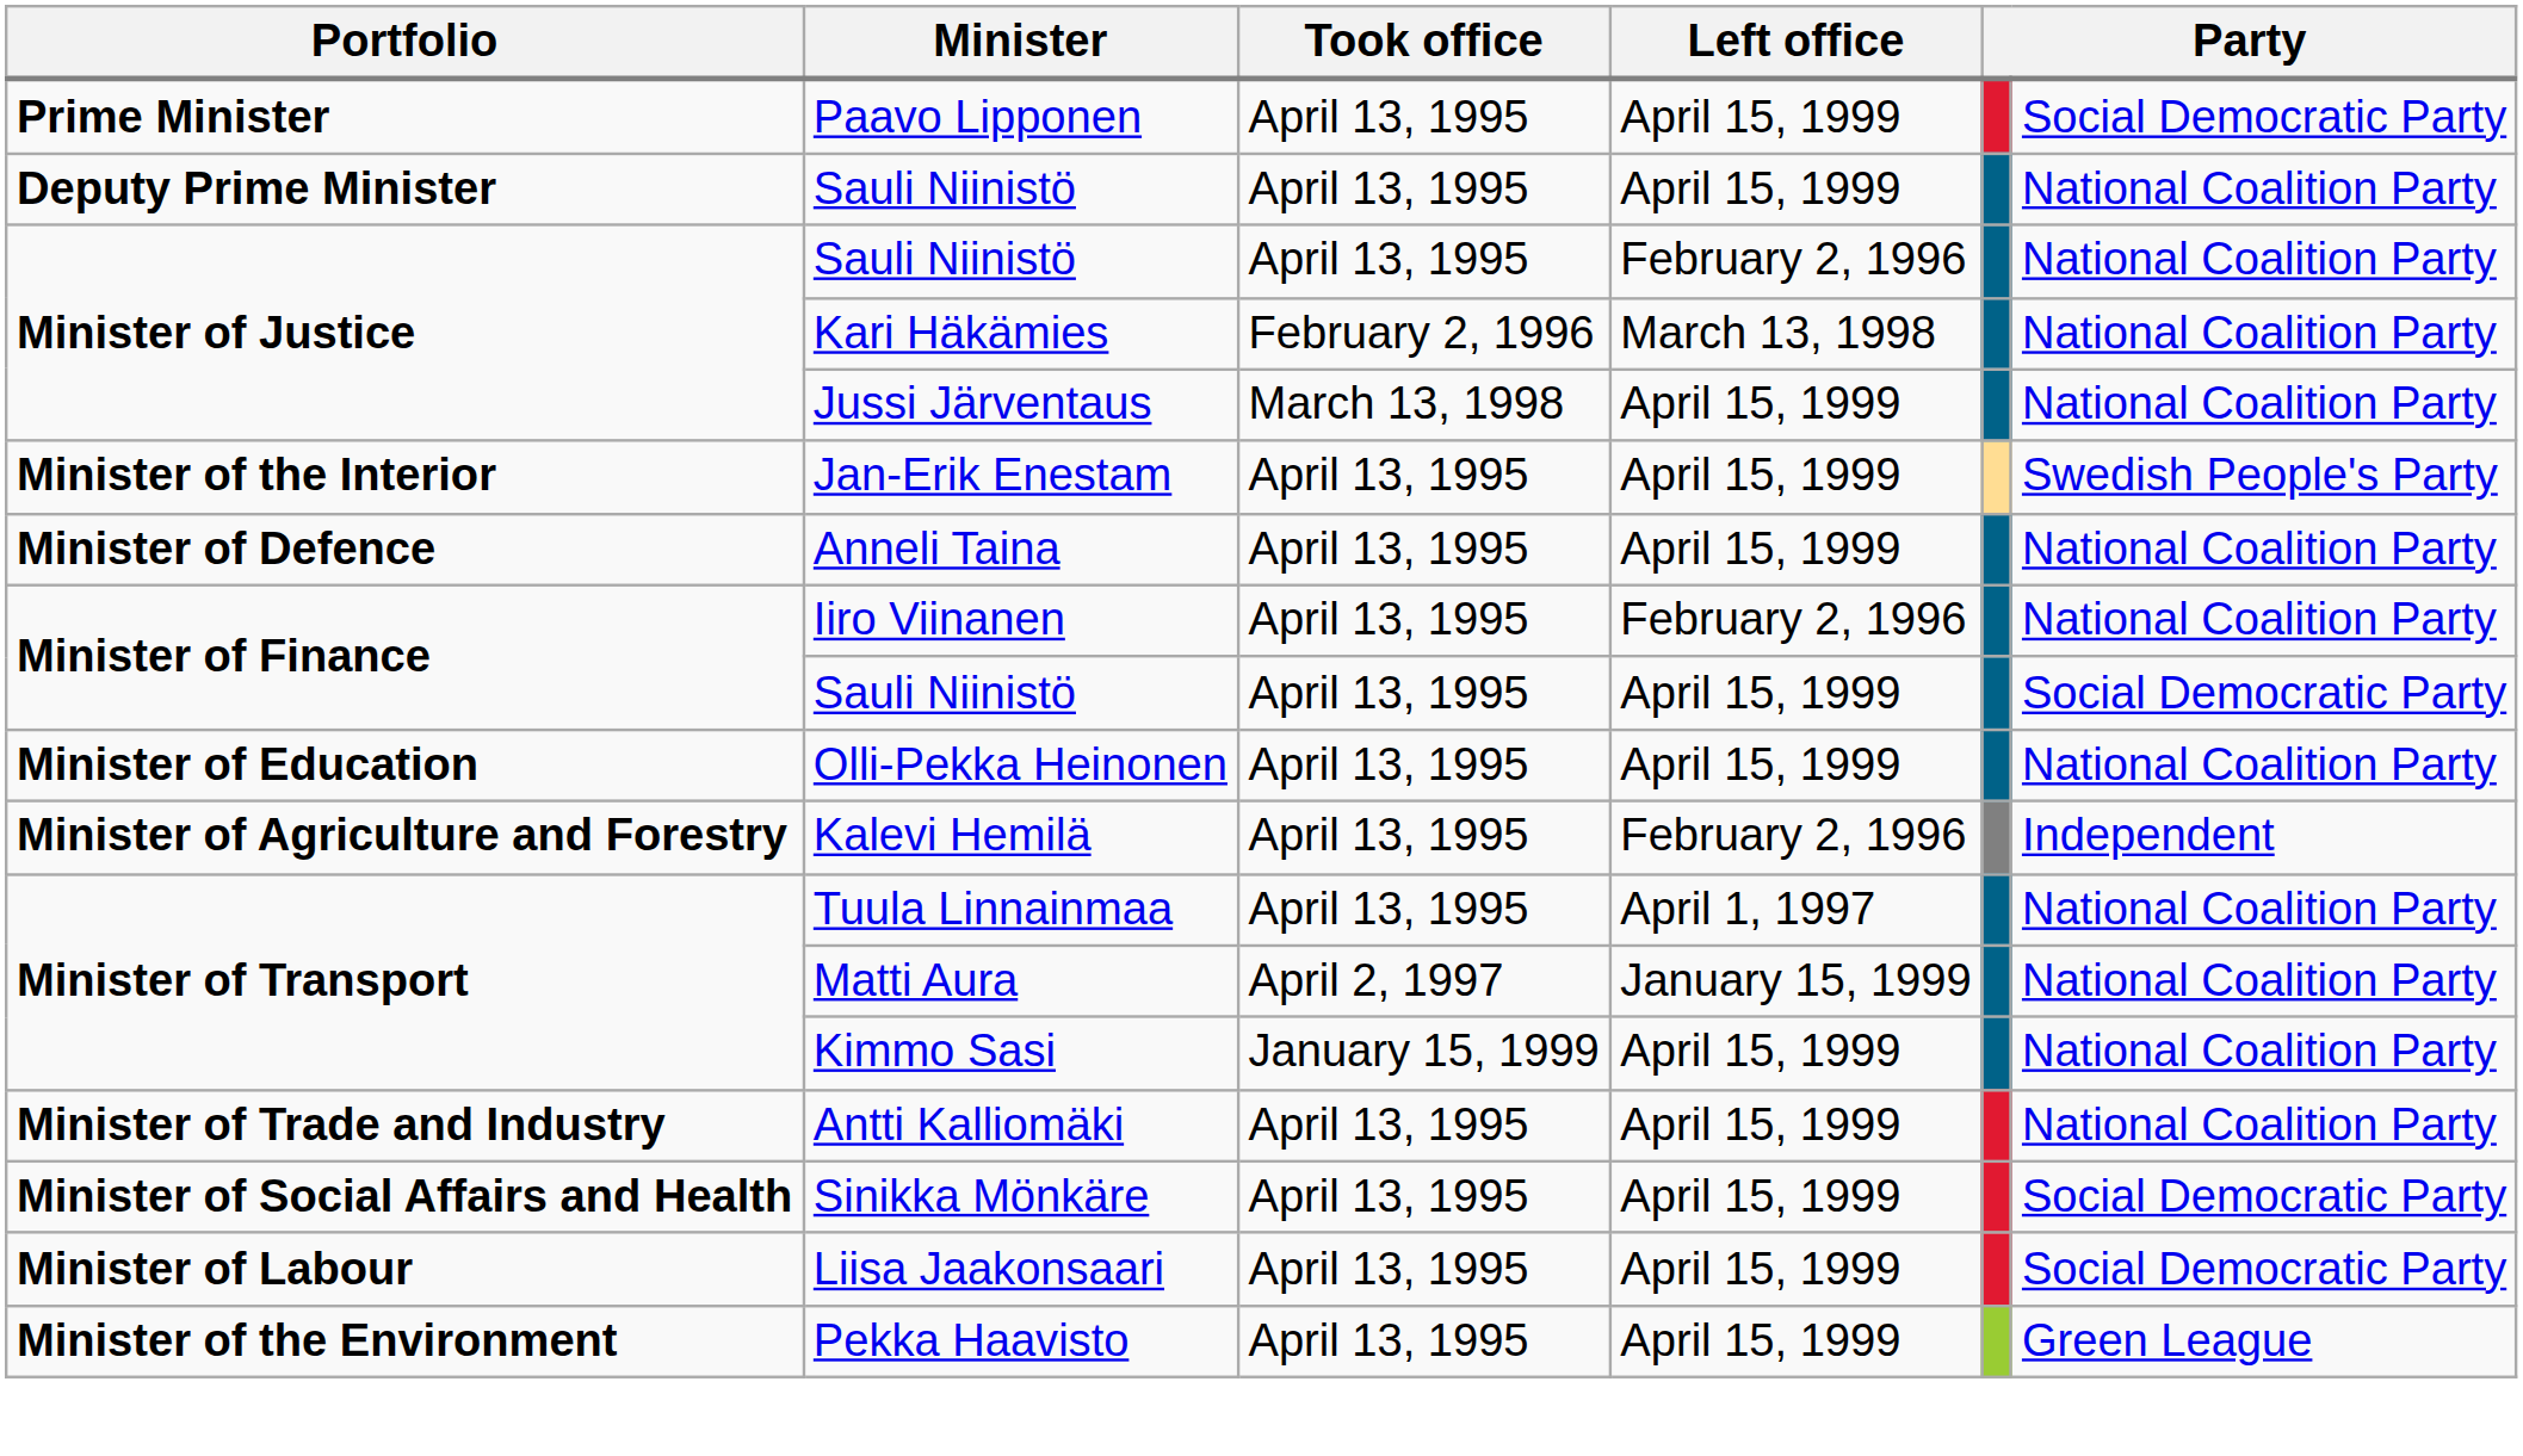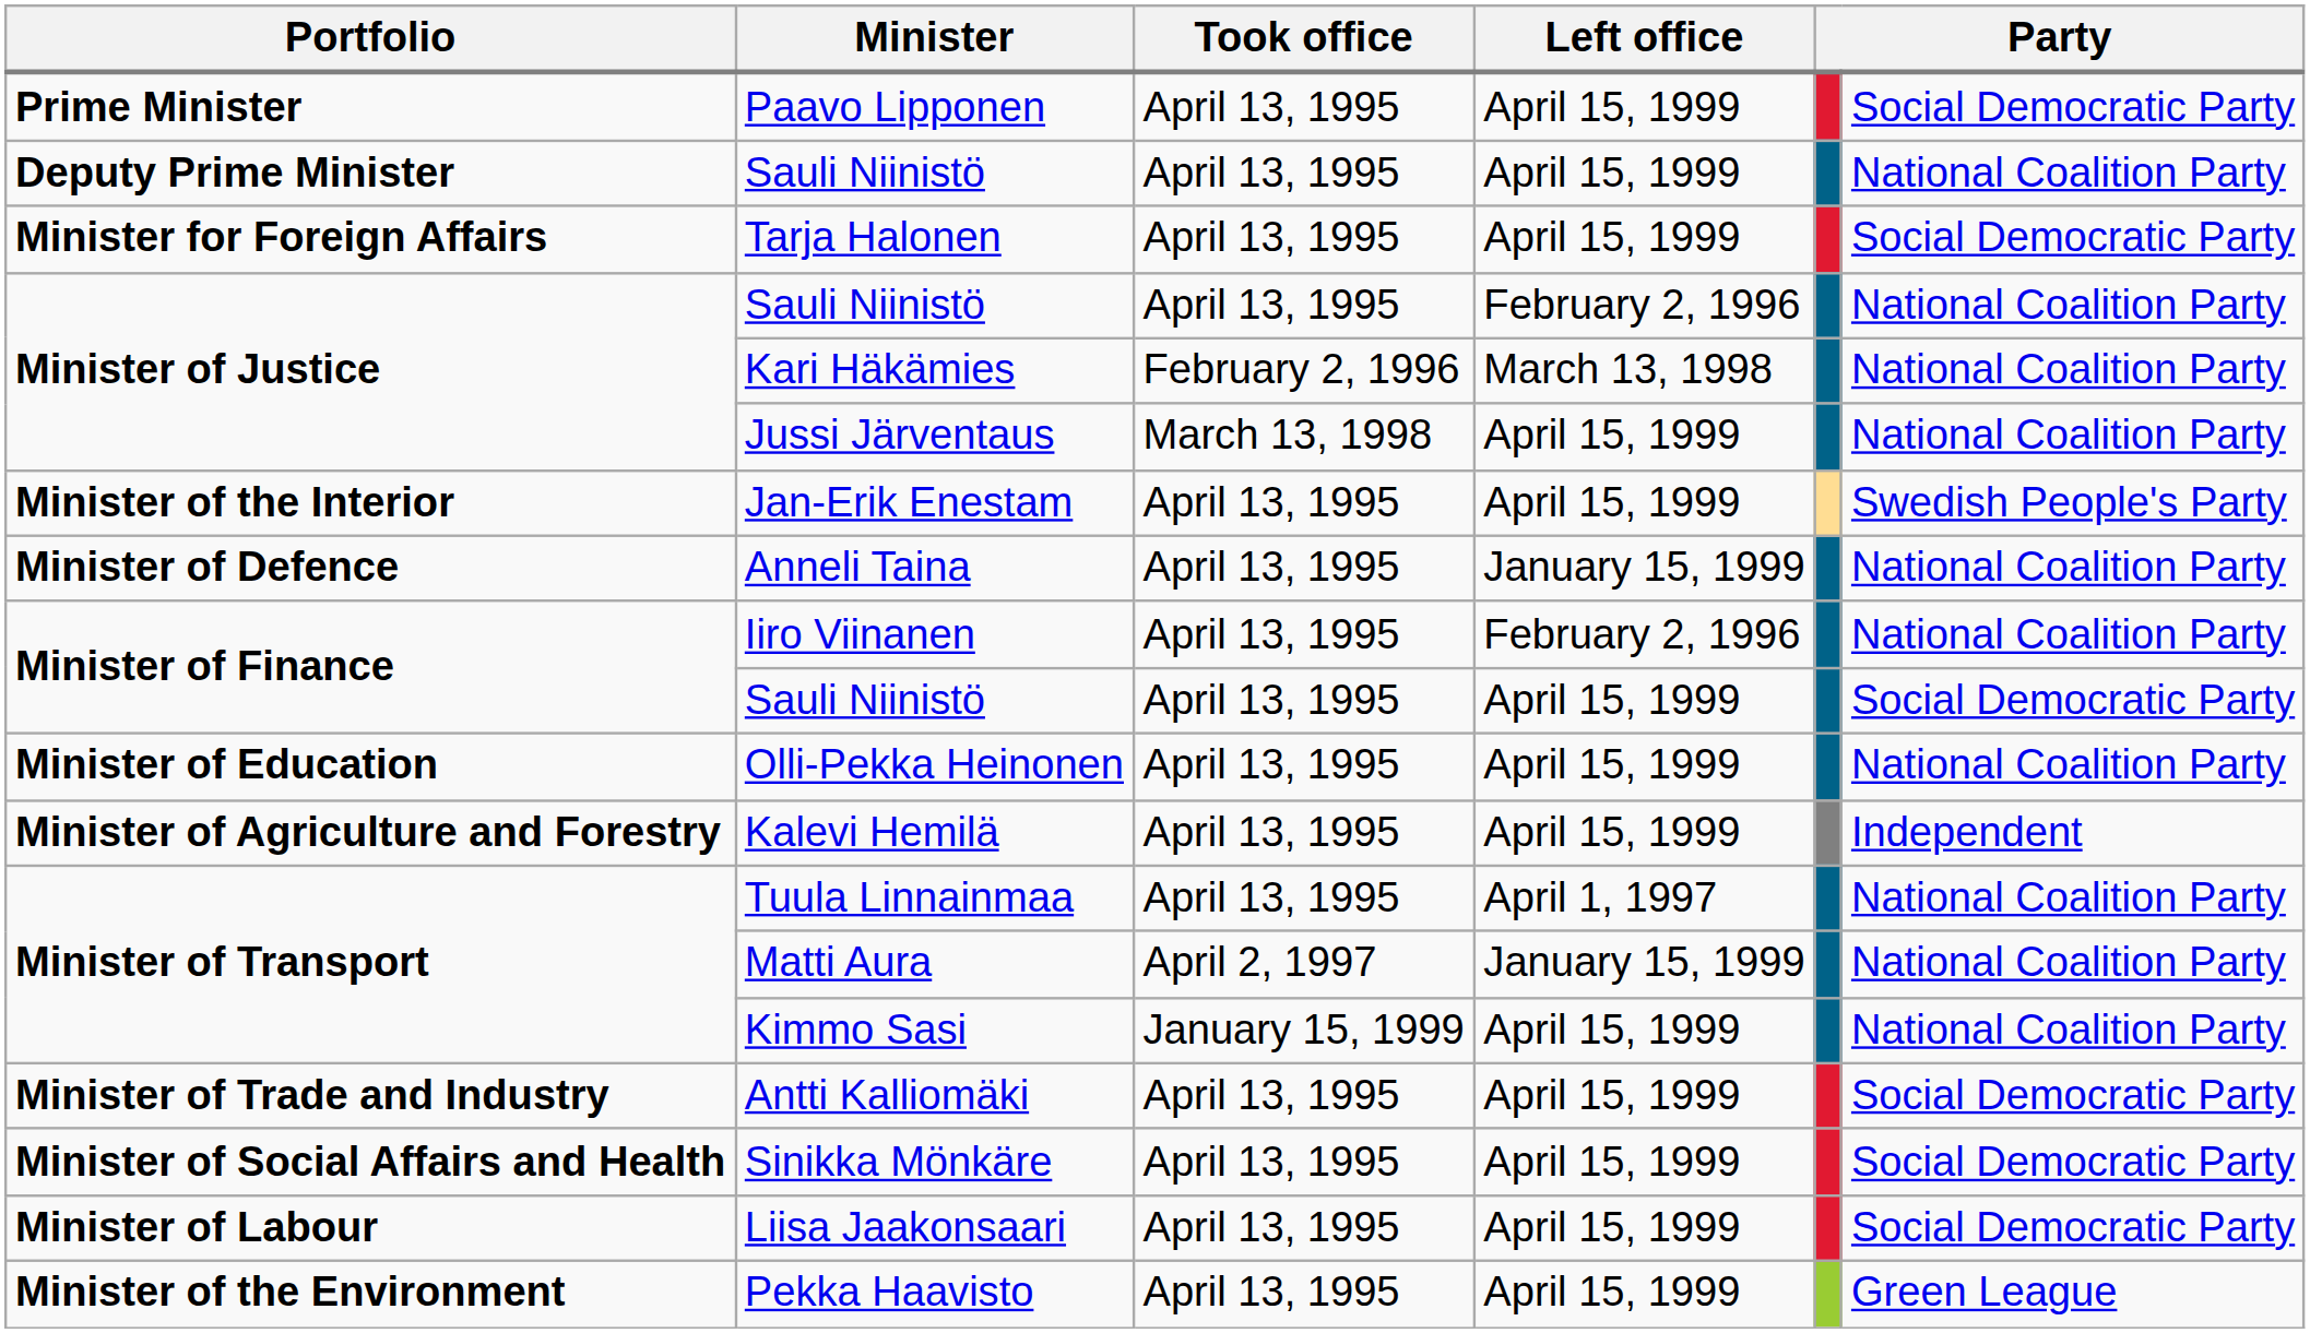 <table class="wikitable">
 <tr style="text-align: center; background: #efefef; border-bottom: 2px solid gray;">
 <th>Portfolio</th>
 <th>Minister</th>
 <th>Took office</th>
 <th>Left office</th>
 <th colspan="2">Party</th>
 </tr>
 <tr>
 <td><strong>Prime Minister</strong></td>
 <td><a href='#'>Paavo Lipponen</a></td>
 <td>April 13, 1995</td>
 <td>April 15, 1999</td>
 <td style="width: 3px; background-color: #E11931;"></td>
 <td><a href='#'>Social Democratic Party</a></td>
 </tr>
 <tr>
 <td><strong>Deputy Prime Minister</strong></td>
 <td><a href='#'>Sauli Niinistö</a></td>
 <td>April 13, 1995</td>
 <td>April 15, 1999</td>
 <td style="width: 3px; background-color: #006288;"></td>
 <td><a href='#'>National Coalition Party</a></td>
+</tr>
+<tr>
+<td><strong>Minister for Foreign Affairs</strong></td>
+<td><a href='#'>Tarja Halonen</a></td>
+<td>April 13, 1995</td>
+<td>April 15, 1999</td>
+<td style="width: 3px; background-color: #E11931;"></td>
+<td><a href='#'>Social Democratic Party</a></td>
 </tr>
 <tr>
 <td rowspan="3"><strong>Minister of Justice</strong></td>
 <td><a href='#'>Sauli Niinistö</a></td>
 <td>April 13, 1995</td>
 <td>February 2, 1996</td>
 <td style="width: 3px; background-color: #006288;"></td>
 <td><a href='#'>National Coalition Party</a></td>
 </tr>
 <tr>
 <td><a href='#'>Kari Häkämies</a></td>
 <td>February 2, 1996</td>
 <td>March 13, 1998</td>
 <td style="width: 3px; background-color: #006288;"></td>
 <td><a href='#'>National Coalition Party</a></td>
 </tr>
 <tr>
 <td><a href='#'>Jussi Järventaus</a></td>
 <td>March 13, 1998</td>
 <td>April 15, 1999</td>
 <td style="width: 3px; background-color: #006288;"></td>
 <td><a href='#'>National Coalition Party</a></td>
 </tr>
 <tr>
 <td><strong>Minister of the Interior</strong></td>
 <td><a href='#'>Jan-Erik Enestam</a></td>
 <td>April 13, 1995</td>
 <td>April 15, 1999</td>
 <td style="width: 3px; background-color: #FFDD93;"></td>
 <td><a href='#'>Swedish People's Party</a></td>
 </tr>
 <tr>
 <td><strong>Minister of Defence</strong></td>
 <td><a href='#'>Anneli Taina</a></td>
 <td>April 13, 1995</td>
-<td>April 15, 1999</td>
+<td>January 15, 1999</td>
 <td style="width: 3px; background-color: #006288;"></td>
 <td><a href='#'>National Coalition Party</a></td>
 </tr>
 <tr>
 <td rowspan="2"><strong>Minister of Finance</strong></td>
 <td><a href='#'>Iiro Viinanen</a></td>
 <td>April 13, 1995</td>
 <td>February 2, 1996</td>
 <td style="width: 3px; background-color: #006288;"></td>
 <td><a href='#'>National Coalition Party</a></td>
 </tr>
 <tr>
 <td><a href='#'>Sauli Niinistö</a></td>
 <td>April 13, 1995</td>
 <td>April 15, 1999</td>
 <td style="width: 3px; background-color: #006288;"></td>
 <td><a href='#'>Social Democratic Party</a></td>
 </tr>
 <tr>
 <td><strong>Minister of Education</strong></td>
 <td><a href='#'>Olli-Pekka Heinonen</a></td>
 <td>April 13, 1995</td>
 <td>April 15, 1999</td>
 <td style="width: 3px; background-color: #006288;"></td>
 <td><a href='#'>National Coalition Party</a></td>
 </tr>
 <tr>
 <td><strong>Minister of Agriculture and Forestry</strong></td>
 <td><a href='#'>Kalevi Hemilä</a></td>
 <td>April 13, 1995</td>
-<td>February 2, 1996</td>
+<td>April 15, 1999</td>
 <td style="width: 3px; background-color: #808080;"></td>
 <td><a href='#'>Independent</a></td>
 </tr>
 <tr>
 <td rowspan="3"><strong>Minister of Transport</strong></td>
 <td><a href='#'>Tuula Linnainmaa</a></td>
 <td>April 13, 1995</td>
 <td>April 1, 1997</td>
 <td style="width: 3px; background-color: #006288;"></td>
 <td><a href='#'>National Coalition Party</a></td>
 </tr>
 <tr>
 <td><a href='#'>Matti Aura</a></td>
 <td>April 2, 1997</td>
 <td>January 15, 1999</td>
 <td style="width: 3px; background-color: #006288;"></td>
 <td><a href='#'>National Coalition Party</a></td>
 </tr>
 <tr>
 <td><a href='#'>Kimmo Sasi</a></td>
 <td>January 15, 1999</td>
 <td>April 15, 1999</td>
 <td style="width: 3px; background-color: #006288;"></td>
 <td><a href='#'>National Coalition Party</a></td>
 </tr>
 <tr>
 <td><strong>Minister of Trade and Industry</strong></td>
 <td><a href='#'>Antti Kalliomäki</a></td>
 <td>April 13, 1995</td>
 <td>April 15, 1999</td>
 <td style="width: 3px; background-color: #E11931;"></td>
-<td><a href='#'>National Coalition Party</a></td>
+<td><a href='#'>Social Democratic Party</a></td>
 </tr>
 <tr>
 <td><strong>Minister of Social Affairs and Health</strong></td>
 <td><a href='#'>Sinikka Mönkäre</a></td>
 <td>April 13, 1995</td>
 <td>April 15, 1999</td>
 <td style="width: 3px; background-color: #E11931;"></td>
 <td><a href='#'>Social Democratic Party</a></td>
 </tr>
 <tr>
 <td><strong>Minister of Labour</strong></td>
 <td><a href='#'>Liisa Jaakonsaari</a></td>
 <td>April 13, 1995</td>
 <td>April 15, 1999</td>
 <td style="width: 3px; background-color: #E11931;"></td>
 <td><a href='#'>Social Democratic Party</a></td>
 </tr>
 <tr>
 <td><strong>Minister of the Environment</strong></td>
 <td><a href='#'>Pekka Haavisto</a></td>
 <td>April 13, 1995</td>
 <td>April 15, 1999</td>
 <td style="width: 3px; background-color: #99cc33;"></td>
 <td><a href='#'>Green League</a></td>
 </tr>
 </table>
